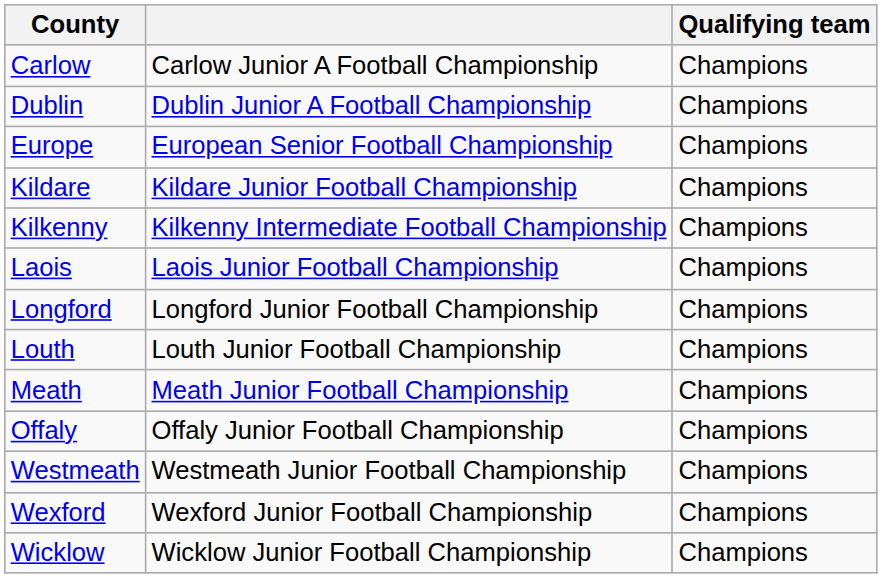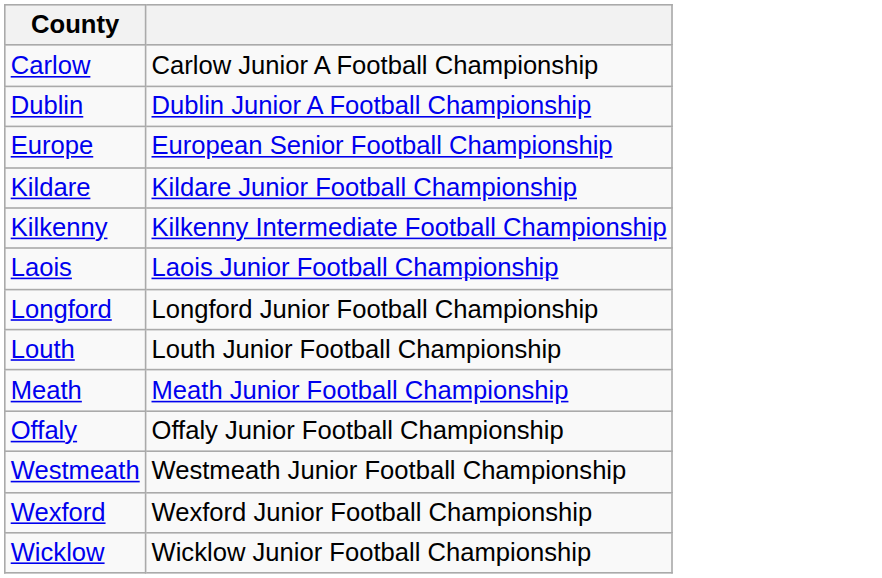 <table class="wikitable">
 <tr>
 <th>County</th>
 <th></th>
-<th>Qualifying team</th>
 </tr>
 <tr>
 <td> <a href='#'>Carlow</a></td>
 <td>Carlow Junior A Football Championship</td>
-<td>Champions</td>
 </tr>
 <tr>
 <td> <a href='#'>Dublin</a></td>
 <td><a href='#'>Dublin Junior A Football Championship</a></td>
-<td>Champions</td>
 </tr>
 <tr>
 <td> <a href='#'>Europe</a></td>
 <td><a href='#'>European Senior Football Championship</a></td>
-<td>Champions</td>
 </tr>
 <tr>
 <td> <a href='#'>Kildare</a></td>
 <td><a href='#'>Kildare Junior Football Championship</a></td>
-<td>Champions</td>
 </tr>
 <tr>
 <td> <a href='#'>Kilkenny</a></td>
 <td><a href='#'>Kilkenny Intermediate Football Championship</a></td>
-<td>Champions</td>
 </tr>
 <tr>
 <td> <a href='#'>Laois</a></td>
 <td><a href='#'>Laois Junior Football Championship</a></td>
-<td>Champions</td>
 </tr>
 <tr>
 <td> <a href='#'>Longford</a></td>
 <td>Longford Junior Football Championship</td>
-<td>Champions</td>
 </tr>
 <tr>
 <td> <a href='#'>Louth</a></td>
 <td>Louth Junior Football Championship</td>
-<td>Champions</td>
 </tr>
 <tr>
 <td> <a href='#'>Meath</a></td>
 <td><a href='#'>Meath Junior Football Championship</a></td>
-<td>Champions</td>
 </tr>
 <tr>
 <td> <a href='#'>Offaly</a></td>
 <td>Offaly Junior Football Championship</td>
-<td>Champions</td>
 </tr>
 <tr>
 <td> <a href='#'>Westmeath</a></td>
 <td>Westmeath Junior Football Championship</td>
-<td>Champions</td>
 </tr>
 <tr>
 <td> <a href='#'>Wexford</a></td>
 <td>Wexford Junior Football Championship</td>
-<td>Champions</td>
 </tr>
 <tr>
 <td> <a href='#'>Wicklow</a></td>
 <td>Wicklow Junior Football Championship</td>
-<td>Champions</td>
 </tr>
 </table>
